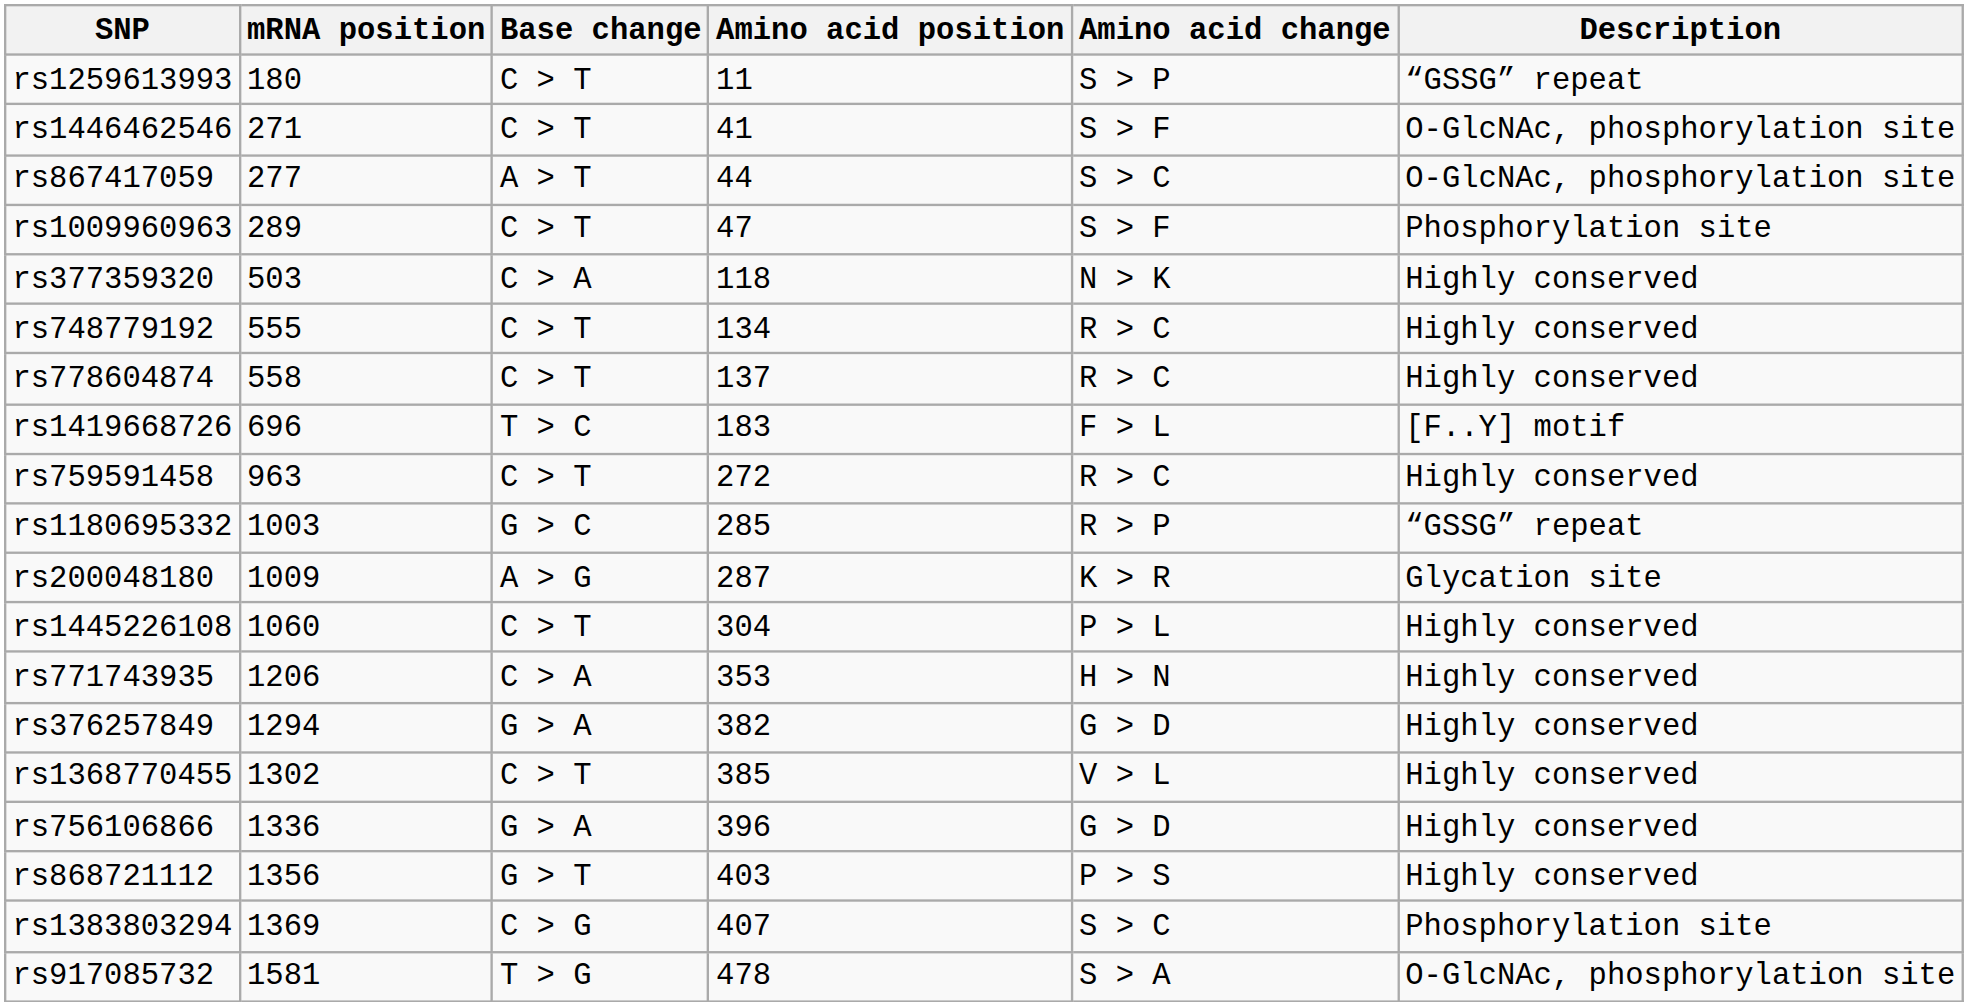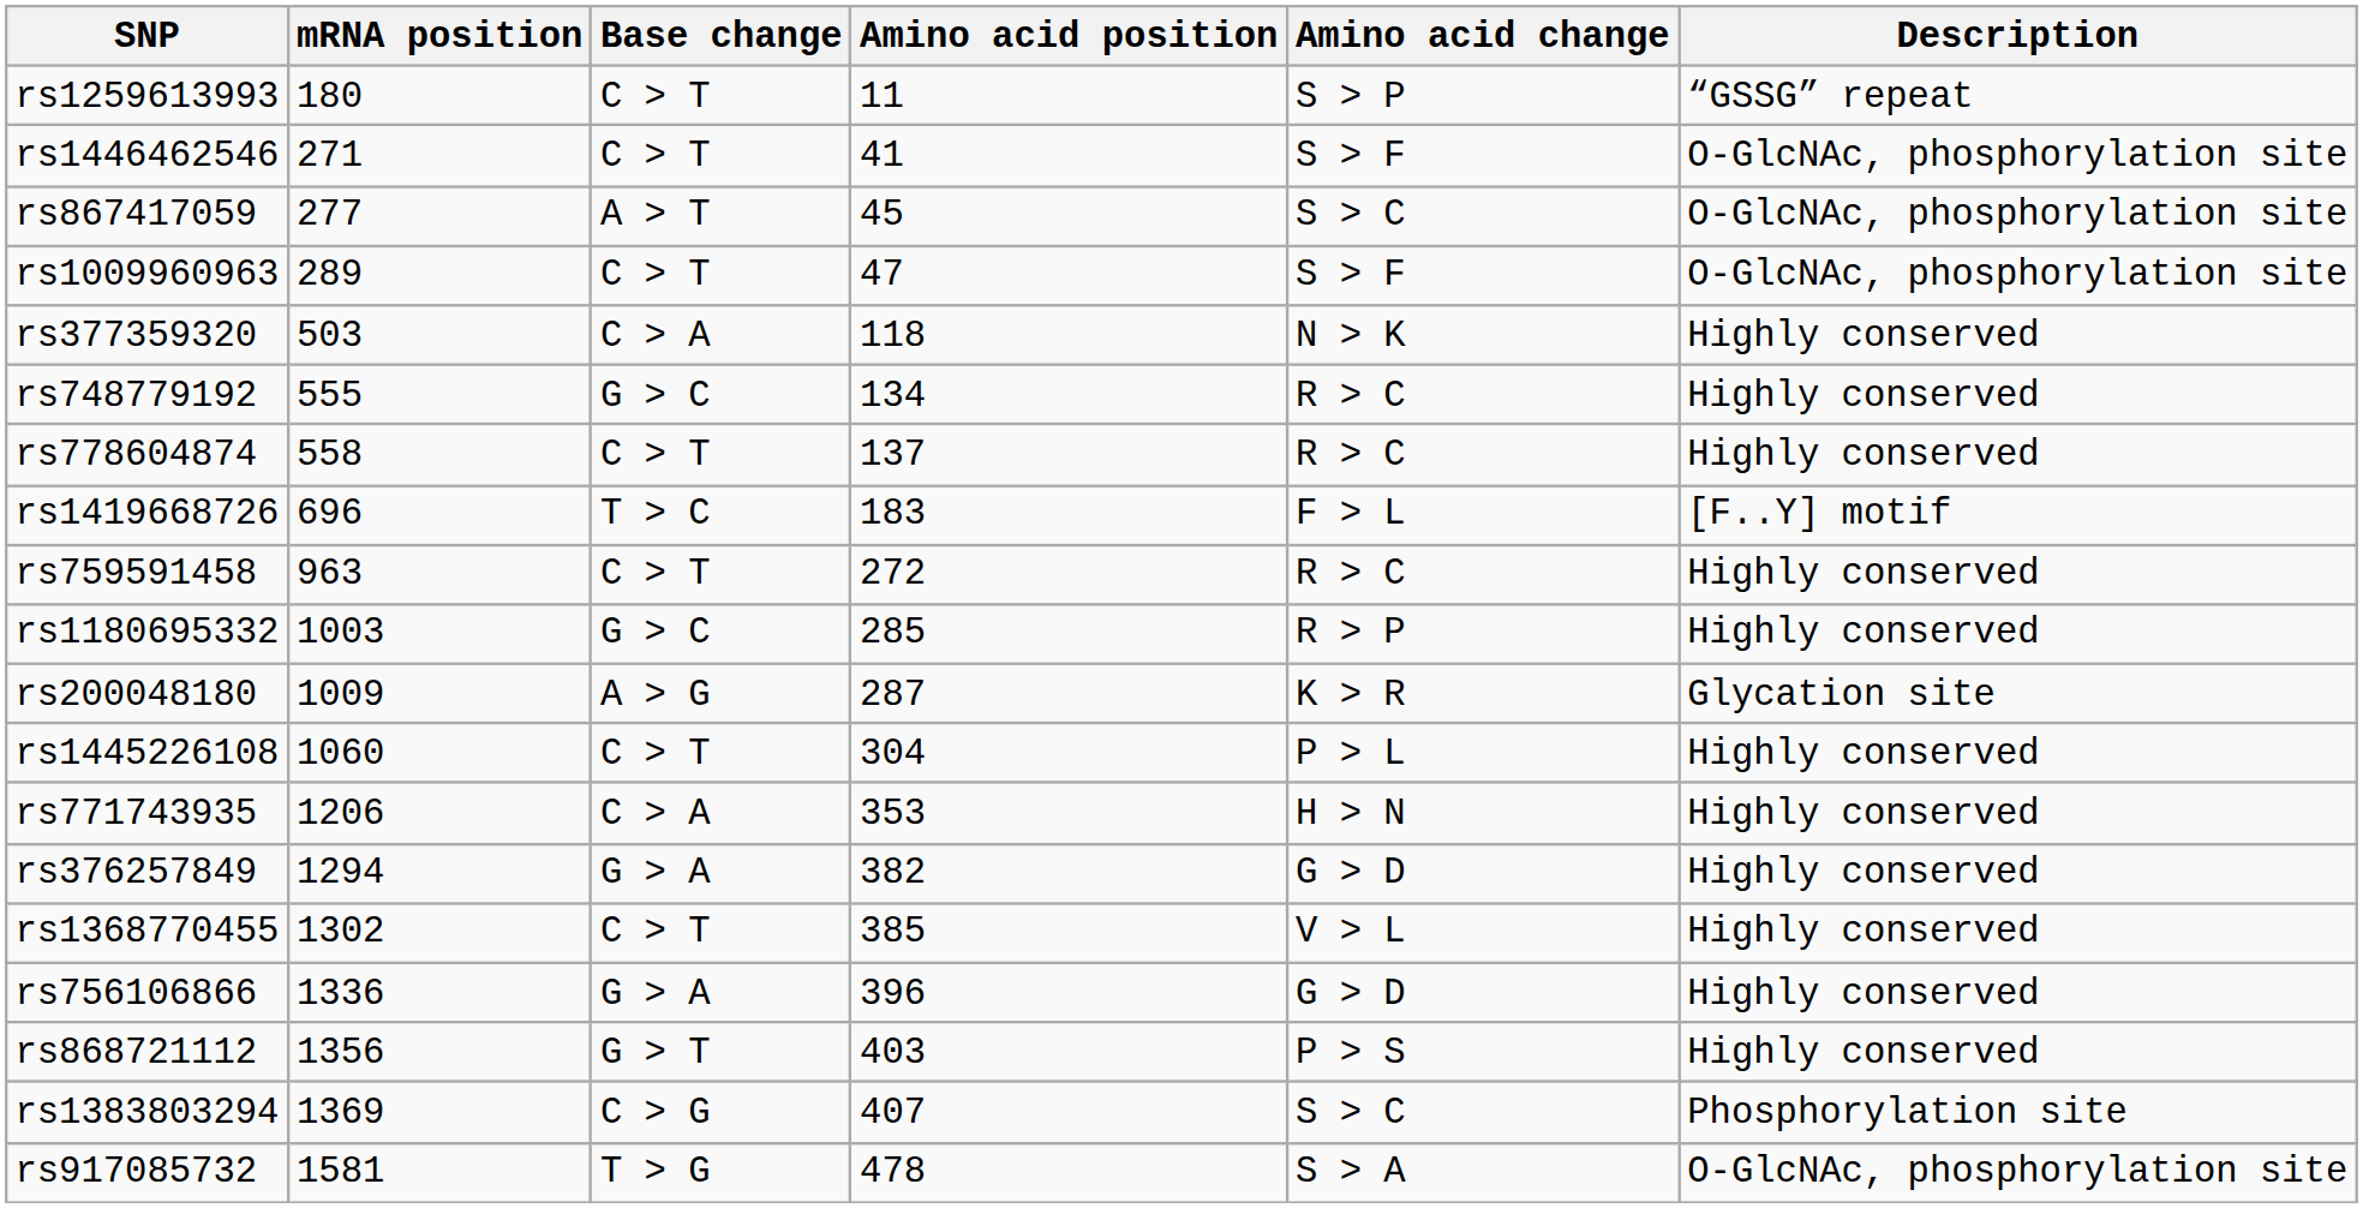 <table class="wikitable">
 <tr>
 <th>SNP</th>
 <th>mRNA position</th>
 <th>Base change</th>
 <th>Amino acid position</th>
 <th>Amino acid change</th>
 <th>Description</th>
 </tr>
 <tr>
 <td>rs1259613993</td>
 <td>180</td>
 <td>C > T</td>
 <td>11</td>
 <td>S > P</td>
 <td>“GSSG” repeat</td>
 </tr>
 <tr>
 <td>rs1446462546</td>
 <td>271</td>
 <td>C > T</td>
 <td>41</td>
 <td>S > F</td>
 <td>O-GlcNAc, phosphorylation site</td>
 </tr>
 <tr>
 <td>rs867417059</td>
 <td>277</td>
 <td>A > T</td>
-<td>44</td>
+<td>45</td>
 <td>S > C</td>
 <td>O-GlcNAc, phosphorylation site</td>
 </tr>
 <tr>
 <td>rs1009960963</td>
 <td>289</td>
 <td>C > T</td>
 <td>47</td>
 <td>S > F</td>
-<td>Phosphorylation site</td>
+<td>O-GlcNAc, phosphorylation site</td>
 </tr>
 <tr>
 <td>rs377359320</td>
 <td>503</td>
 <td>C > A</td>
 <td>118</td>
 <td>N > K</td>
 <td>Highly conserved</td>
 </tr>
 <tr>
 <td>rs748779192</td>
 <td>555</td>
-<td>C > T</td>
+<td>G > C</td>
 <td>134</td>
 <td>R > C</td>
 <td>Highly conserved</td>
 </tr>
 <tr>
 <td>rs778604874</td>
 <td>558</td>
 <td>C > T</td>
 <td>137</td>
 <td>R > C</td>
 <td>Highly conserved</td>
 </tr>
 <tr>
 <td>rs1419668726</td>
 <td>696</td>
 <td>T > C</td>
 <td>183</td>
 <td>F > L</td>
 <td>[F..Y] motif</td>
 </tr>
 <tr>
 <td>rs759591458</td>
 <td>963</td>
 <td>C > T</td>
 <td>272</td>
 <td>R > C</td>
 <td>Highly conserved</td>
 </tr>
 <tr>
 <td>rs1180695332</td>
 <td>1003</td>
 <td>G > C</td>
 <td>285</td>
 <td>R > P</td>
-<td>“GSSG” repeat</td>
+<td>Highly conserved</td>
 </tr>
 <tr>
 <td>rs200048180</td>
 <td>1009</td>
 <td>A > G</td>
 <td>287</td>
 <td>K > R</td>
 <td>Glycation site</td>
 </tr>
 <tr>
 <td>rs1445226108</td>
 <td>1060</td>
 <td>C > T</td>
 <td>304</td>
 <td>P > L</td>
 <td>Highly conserved</td>
 </tr>
 <tr>
 <td>rs771743935</td>
 <td>1206</td>
 <td>C > A</td>
 <td>353</td>
 <td>H > N</td>
 <td>Highly conserved</td>
 </tr>
 <tr>
 <td>rs376257849</td>
 <td>1294</td>
 <td>G > A</td>
 <td>382</td>
 <td>G > D</td>
 <td>Highly conserved</td>
 </tr>
 <tr>
 <td>rs1368770455</td>
 <td>1302</td>
 <td>C > T</td>
 <td>385</td>
 <td>V > L</td>
 <td>Highly conserved</td>
 </tr>
 <tr>
 <td>rs756106866</td>
 <td>1336</td>
 <td>G > A</td>
 <td>396</td>
 <td>G > D</td>
 <td>Highly conserved</td>
 </tr>
 <tr>
 <td>rs868721112</td>
 <td>1356</td>
 <td>G > T</td>
 <td>403</td>
 <td>P > S</td>
 <td>Highly conserved</td>
 </tr>
 <tr>
 <td>rs1383803294</td>
 <td>1369</td>
 <td>C > G</td>
 <td>407</td>
 <td>S > C</td>
 <td>Phosphorylation site</td>
 </tr>
 <tr>
 <td>rs917085732</td>
 <td>1581</td>
 <td>T > G</td>
 <td>478</td>
 <td>S > A</td>
 <td>O-GlcNAc, phosphorylation site</td>
 </tr>
 </table>
